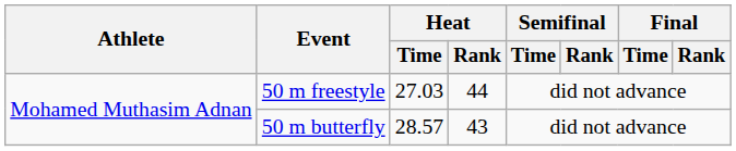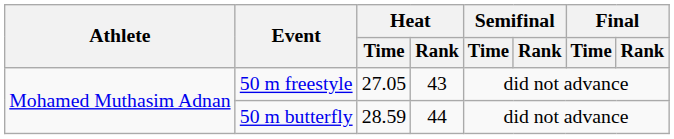 <table class=wikitable style="font-size:90%">
 <tr>
 <th rowspan=2>Athlete</th>
 <th rowspan=2>Event</th>
 <th colspan="2">Heat</th>
 <th colspan="2">Semifinal</th>
 <th colspan="2">Final</th>
 </tr>
 <tr style="font-size:95%">
 <th>Time</th>
 <th>Rank</th>
 <th>Time</th>
 <th>Rank</th>
 <th>Time</th>
 <th>Rank</th>
 </tr>
 <tr align=center>
 <td align=left rowspan=2><a href='#'>Mohamed Muthasim Adnan</a></td>
 <td align=left><a href='#'>50 m freestyle</a></td>
-<td>27.03</td>
-<td>44</td>
+<td>27.05</td>
+<td>43</td>
 <td colspan=4>did not advance</td>
 </tr>
 <tr align=center>
 <td align=left><a href='#'>50 m butterfly</a></td>
-<td>28.57</td>
-<td>43</td>
+<td>28.59</td>
+<td>44</td>
 <td colspan=4>did not advance</td>
 </tr>
 </table>
